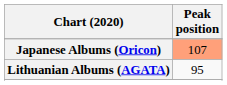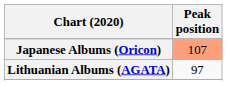 <table class="wikitable sortable plainrowheaders" style="text-align:center">
 <tr>
 <th scope="col">Chart (2020)</th>
 <th scope="col">Peak<br>position</th>
 </tr>
 <tr>
 </tr>
 <tr>
 </tr>
 <tr>
 </tr>
 <tr>
 </tr>
 <tr>
 </tr>
 <tr>
 </tr>
 <tr>
 </tr>
 <tr>
 </tr>
 <tr>
 </tr>
 <tr>
 </tr>
 <tr>
 </tr>
 <tr>
 <th scope="row">Japanese Albums (<a href='#'>Oricon</a>)</th>
 <td style="background: lightsalmon;">107</td>
 </tr>
 <tr>
 <th scope="row">Lithuanian Albums (<a href='#'>AGATA</a>)</th>
-<td>95</td>
+<td>97</td>
 </tr>
 <tr>
 </tr>
 <tr>
 </tr>
 <tr>
 </tr>
 <tr>
 </tr>
 <tr>
 </tr>
 <tr>
 </tr>
 <tr>
 </tr>
 <tr>
 </tr>
 <tr>
 </tr>
 <tr>
 </tr>
 <tr>
 </tr>
 </table>
